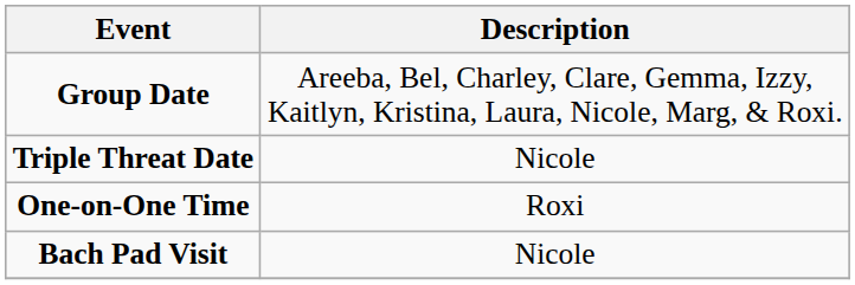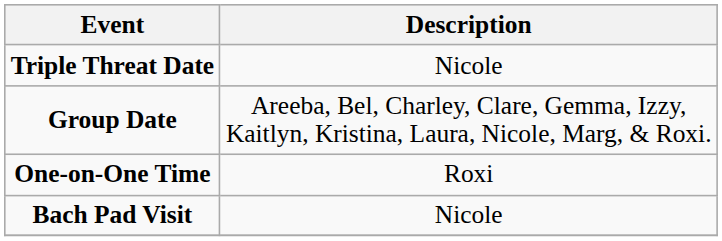 <table class="wikitable sortable" style="text-align:center;">
 <tr>
 <th>Event</th>
 <th>Description</th>
 </tr>
 <tr>
+<td><strong>Triple Threat Date</strong></td>
+<td>Nicole</td>
+</tr>
+<tr>
 <td><strong>Group Date</strong></td>
 <td>Areeba, Bel, Charley, Clare, Gemma, Izzy, <br>Kaitlyn, Kristina, Laura, Nicole, Marg, & Roxi.</td>
-</tr>
-<tr>
-<td><strong>Triple Threat Date</strong></td>
-<td>Nicole</td>
 </tr>
 <tr>
 <td><strong>One-on-One Time</strong></td>
 <td>Roxi</td>
 </tr>
 <tr>
 <td><strong>Bach Pad Visit</strong></td>
 <td>Nicole</td>
 </tr>
 <tr>
 </tr>
 </table>
